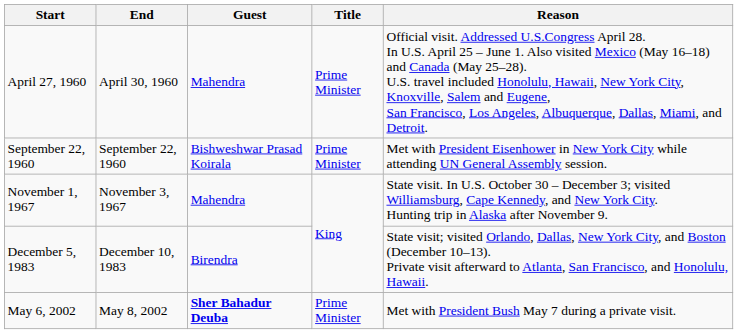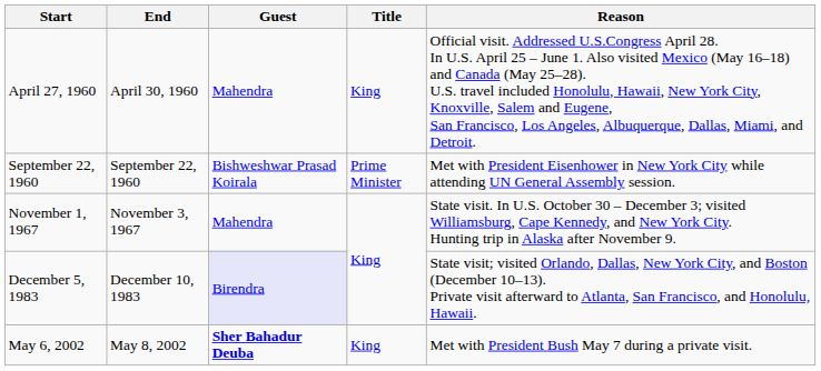 <table class="wikitable">
 <tr>
 <th>Start</th>
 <th>End</th>
 <th>Guest</th>
 <th>Title</th>
 <th>Reason</th>
 </tr>
 <tr>
 <td>April 27, 1960</td>
 <td>April 30, 1960</td>
 <td><a href='#'>Mahendra</a></td>
-<td><a href='#'>Prime Minister</a></td>
+<td><a href='#'>King</a></td>
 <td>Official visit. <a href='#'>Addressed U.S.Congress</a> April 28.<br>In U.S. April 25 – June 1. Also visited <a href='#'>Mexico</a> (May 16–18) and <a href='#'>Canada</a> (May 25–28).<br>U.S. travel included <a href='#'>Honolulu, Hawaii</a>, <a href='#'>New York City</a>, <a href='#'>Knoxville</a>, <a href='#'>Salem</a> and <a href='#'>Eugene</a>,<br><a href='#'>San Francisco</a>, <a href='#'>Los Angeles</a>, <a href='#'>Albuquerque</a>, <a href='#'>Dallas</a>, <a href='#'>Miami</a>, and <a href='#'>Detroit</a>.</td>
 </tr>
 <tr>
 <td>September 22, 1960</td>
 <td>September 22, 1960</td>
 <td><a href='#'>Bishweshwar Prasad Koirala</a></td>
 <td><a href='#'>Prime Minister</a></td>
 <td>Met with <a href='#'>President Eisenhower</a> in <a href='#'>New York City</a> while attending <a href='#'>UN General Assembly</a> session.</td>
 </tr>
 <tr>
 <td>November 1, 1967</td>
 <td>November 3, 1967</td>
 <td><a href='#'>Mahendra</a></td>
 <td rowspan=2><a href='#'>King</a></td>
 <td>State visit. In U.S. October 30 – December 3; visited <a href='#'>Williamsburg</a>, <a href='#'>Cape Kennedy</a>, and <a href='#'>New York City</a>.<br>Hunting trip in <a href='#'>Alaska</a> after November 9.</td>
 </tr>
 <tr>
 <td>December 5, 1983</td>
 <td>December 10, 1983</td>
-<td><a href='#'>Birendra</a></td>
+<td style="background: lavender;"><a href='#'>Birendra</a></td>
 <td>State visit; visited <a href='#'>Orlando</a>, <a href='#'>Dallas</a>, <a href='#'>New York City</a>, and <a href='#'>Boston</a> (December 10–13).<br>Private visit afterward to <a href='#'>Atlanta</a>, <a href='#'>San Francisco</a>, and <a href='#'>Honolulu, Hawaii</a>.</td>
 </tr>
 <tr>
 <td>May 6, 2002</td>
 <td>May 8, 2002</td>
 <td><strong><a href='#'>Sher Bahadur Deuba</a></strong></td>
-<td><a href='#'>Prime Minister</a></td>
+<td><a href='#'>King</a></td>
 <td>Met with <a href='#'>President Bush</a> May 7 during a private visit.</td>
 </tr>
 </table>
